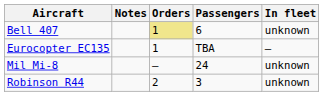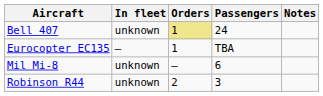 <table class="wikitable">
 <tr>
 <th>Aircraft</th>
-<th>Notes</th>
+<th>In fleet</th>
 <th>Orders</th>
 <th>Passengers</th>
-<th>In fleet</th>
+<th>Notes</th>
 </tr>
 <tr>
 <td><a href='#'>Bell 407</a></td>
+<td>unknown</td>
+<td style="background: khaki;">1</td>
+<td>24</td>
 <td></td>
-<td style="background: khaki;">1</td>
-<td>6</td>
-<td>unknown</td>
 </tr>
 <tr>
 <td><a href='#'>Eurocopter EC135</a></td>
-<td></td>
+<td>—</td>
 <td>1</td>
 <td>TBA</td>
-<td>—</td>
+<td></td>
 </tr>
 <tr>
 <td><a href='#'>Mil Mi-8</a></td>
+<td>unknown</td>
+<td>—</td>
+<td>6</td>
 <td></td>
-<td>—</td>
-<td>24</td>
-<td>unknown</td>
 </tr>
 <tr>
 <td><a href='#'>Robinson R44</a></td>
-<td></td>
+<td>unknown</td>
 <td>2</td>
 <td>3</td>
-<td>unknown</td>
+<td></td>
 </tr>
 </table>
